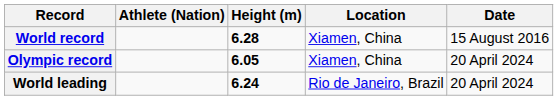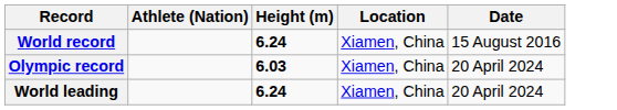 <table class="wikitable">
 <tr>
 <th>Record</th>
 <th>Athlete (Nation)</th>
 <th>Height (m)</th>
 <th>Location</th>
 <th>Date</th>
 </tr>
 <tr>
 <th><a href='#'>World record</a></th>
 <td></td>
-<td><strong>6.28</strong></td>
+<td><strong>6.24</strong></td>
 <td><a href='#'>Xiamen</a>, China</td>
 <td>15 August 2016</td>
 </tr>
 <tr>
 <th><a href='#'>Olympic record</a></th>
 <td></td>
-<td><strong>6.05</strong></td>
+<td><strong>6.03</strong></td>
 <td><a href='#'>Xiamen</a>, China</td>
 <td>20 April 2024</td>
 </tr>
 <tr>
 <th>World leading</th>
 <td></td>
 <td><strong>6.24</strong></td>
-<td><a href='#'>Rio de Janeiro</a>, Brazil</td>
+<td><a href='#'>Xiamen</a>, China</td>
 <td>20 April 2024</td>
 </tr>
 </table>
